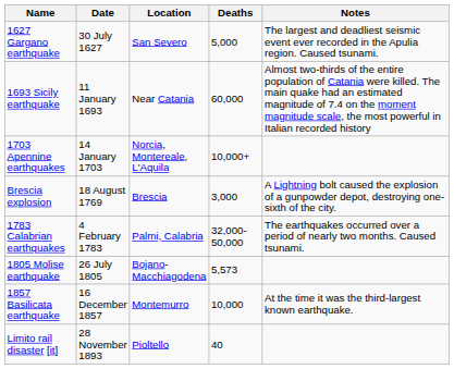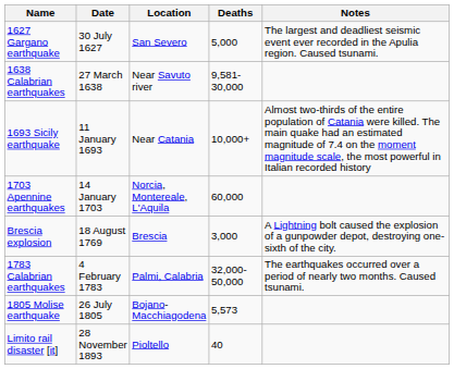 <table class="sortable wikitable" style="font-size:90%;">
 <tr>
 <th style="width:120px;">Name</th>
 <th style="width:65px;">Date</th>
 <th style="width:70px;">Location</th>
 <th style="width:100px;">Deaths</th>
 <th class="unsortable" style="width:650px;">Notes</th>
 </tr>
 <tr>
 <td><a href='#'>1627 Gargano earthquake</a></td>
 <td>30 July 1627</td>
 <td><a href='#'>San Severo</a></td>
 <td>5,000</td>
 <td>The largest and deadliest seismic event ever recorded in the Apulia region. Caused tsunami.</td>
 </tr>
 <tr>
+<td><a href='#'>1638 Calabrian earthquakes</a></td>
+<td>27 March 1638</td>
+<td>Near <a href='#'>Savuto</a> river</td>
+<td>9,581-30,000</td>
+<td></td>
+</tr>
+<tr>
 <td><a href='#'>1693 Sicily earthquake</a></td>
 <td>11 January 1693</td>
 <td>Near <a href='#'>Catania</a></td>
-<td>60,000</td>
+<td>10,000+</td>
 <td>Almost two-thirds of the entire population of <a href='#'>Catania</a> were killed. The main quake had an estimated magnitude of 7.4 on the <a href='#'>moment magnitude scale</a>, the most powerful in Italian recorded history</td>
 </tr>
 <tr>
 <td><a href='#'>1703 Apennine earthquakes</a></td>
 <td>14 January 1703</td>
 <td><a href='#'>Norcia</a>, <a href='#'>Montereale</a>, <a href='#'>L'Aquila</a></td>
-<td>10,000+</td>
+<td>60,000</td>
 <td></td>
 </tr>
 <tr>
 <td><a href='#'>Brescia explosion</a></td>
 <td>18 August 1769</td>
 <td><a href='#'>Brescia</a></td>
 <td>3,000</td>
 <td>A <a href='#'>Lightning</a> bolt caused the explosion of a gunpowder depot, destroying one-sixth of the city.</td>
 </tr>
 <tr>
 <td><a href='#'>1783 Calabrian earthquakes</a></td>
 <td>4 February 1783</td>
 <td><a href='#'>Palmi, Calabria</a></td>
 <td>32,000-50,000</td>
 <td>The earthquakes occurred over a period of nearly two months. Caused tsunami.</td>
 </tr>
 <tr>
 <td><a href='#'>1805 Molise earthquake</a></td>
 <td>26 July 1805</td>
 <td><a href='#'>Bojano</a>-<a href='#'>Macchiagodena</a></td>
 <td>5,573</td>
 <td></td>
 </tr>
 <tr>
-<td><a href='#'>1857 Basilicata earthquake</a></td>
-<td>16 December 1857</td>
-<td><a href='#'>Montemurro</a></td>
-<td>10,000</td>
-<td>At the time it was the third-largest known earthquake.</td>
-</tr>
-<tr>
 <td><a href='#'>Limito rail disaster</a> [<a href='#'>it</a>]</td>
 <td>28 November 1893</td>
 <td><a href='#'>Pioltello</a></td>
 <td>40</td>
 <td></td>
 </tr>
 </table>
